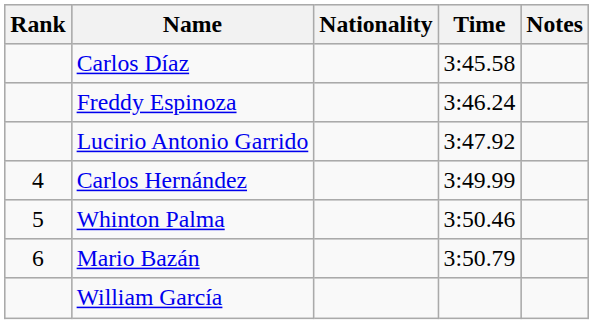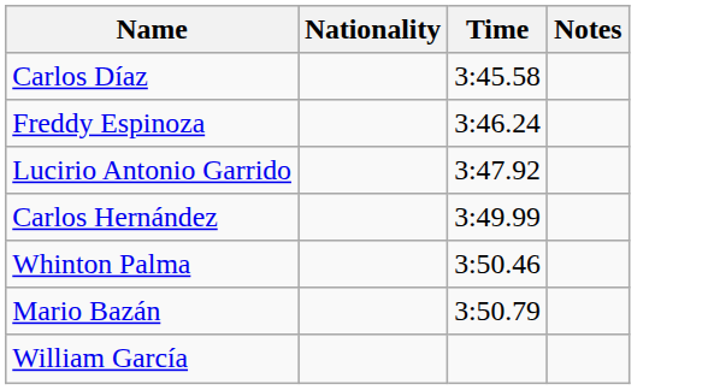 <table class="wikitable sortable" style="text-align:center;font-size:95%">
 <tr>
-<th>Rank</th>
 <th>Name</th>
 <th>Nationality</th>
 <th>Time</th>
 <th>Notes</th>
 </tr>
 <tr>
-<td></td>
 <td align=left><a href='#'>Carlos Díaz</a></td>
 <td align=left></td>
 <td>3:45.58</td>
 <td></td>
 </tr>
 <tr>
-<td></td>
 <td align=left><a href='#'>Freddy Espinoza</a></td>
 <td align=left></td>
 <td>3:46.24</td>
 <td></td>
 </tr>
 <tr>
-<td></td>
 <td align=left><a href='#'>Lucirio Antonio Garrido</a></td>
 <td align=left></td>
 <td>3:47.92</td>
 <td></td>
 </tr>
 <tr>
-<td>4</td>
 <td align=left><a href='#'>Carlos Hernández</a></td>
 <td align=left></td>
 <td>3:49.99</td>
 <td></td>
 </tr>
 <tr>
-<td>5</td>
 <td align=left><a href='#'>Whinton Palma</a></td>
 <td align=left></td>
 <td>3:50.46</td>
 <td></td>
 </tr>
 <tr>
-<td>6</td>
 <td align=left><a href='#'>Mario Bazán</a></td>
 <td align=left></td>
 <td>3:50.79</td>
 <td></td>
 </tr>
 <tr>
-<td></td>
 <td align=left><a href='#'>William García</a></td>
 <td align=left></td>
 <td></td>
 <td></td>
 </tr>
 </table>
